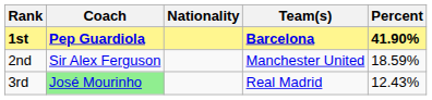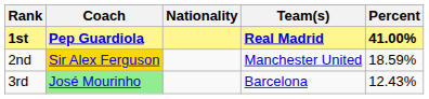 <table class="wikitable">
 <tr>
 <th>Rank</th>
 <th>Coach</th>
 <th>Nationality</th>
 <th>Team(s)</th>
 <th>Percent</th>
 </tr>
 <tr style="background-color: #FFF68F; font-weight: bold;">
 <td>1st</td>
 <td><a href='#'>Pep Guardiola</a></td>
 <td></td>
-<td> <a href='#'>Barcelona</a></td>
-<td>41.90%</td>
+<td> <a href='#'>Real Madrid</a></td>
+<td>41.00%</td>
 </tr>
 <tr>
 <td>2nd</td>
-<td><a href='#'>Sir Alex Ferguson</a></td>
+<td style="background: gold;"><a href='#'>Sir Alex Ferguson</a></td>
 <td></td>
 <td> <a href='#'>Manchester United</a></td>
 <td>18.59%</td>
 </tr>
 <tr>
 <td>3rd</td>
 <td style="background: lightgreen;"><a href='#'>José Mourinho</a></td>
 <td></td>
-<td> <a href='#'>Real Madrid</a></td>
+<td> <a href='#'>Barcelona</a></td>
 <td>12.43%</td>
 </tr>
 </table>
